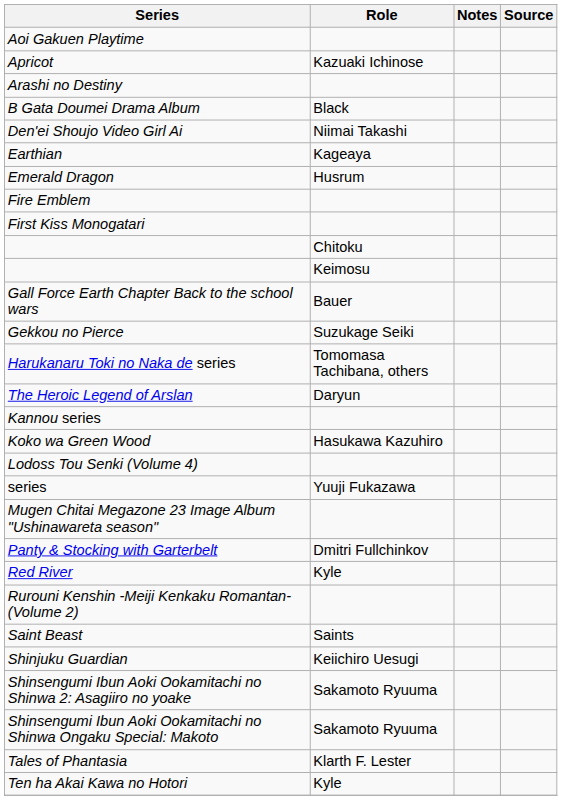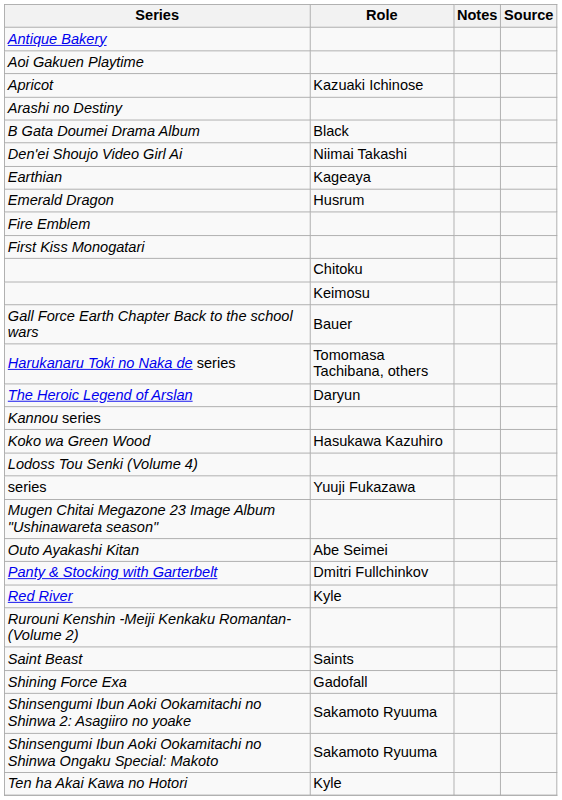 <table class="wikitable sortable plainrowheaders">
 <tr>
 <th>Series</th>
 <th>Role</th>
 <th class="unsortable">Notes</th>
 <th class="unsortable">Source</th>
+</tr>
+<tr>
+<td><em><a href='#'>Antique Bakery</a></em></td>
+<td> </td>
+<td> </td>
+<td></td>
 </tr>
 <tr>
 <td><em>Aoi Gakuen Playtime</em></td>
 <td> </td>
 <td> </td>
 <td></td>
 </tr>
 <tr>
 <td><em>Apricot</em> </td>
 <td>Kazuaki Ichinose </td>
 <td> </td>
 <td></td>
 </tr>
 <tr>
 <td><em>Arashi no Destiny</em></td>
 <td> </td>
 <td> </td>
 <td></td>
 </tr>
 <tr>
 <td><em>B Gata Doumei Drama Album</em></td>
 <td>Black</td>
 <td> </td>
 <td></td>
 </tr>
 <tr>
 <td><em>Den'ei Shoujo Video Girl Ai</em></td>
 <td>Niimai Takashi</td>
 <td> </td>
 <td></td>
 </tr>
 <tr>
 <td><em>Earthian</em></td>
 <td>Kageaya</td>
 <td> </td>
 <td></td>
 </tr>
 <tr>
 <td><em>Emerald Dragon</em></td>
 <td>Husrum</td>
 <td> </td>
 <td></td>
 </tr>
 <tr>
 <td><em>Fire Emblem</em></td>
 <td> </td>
 <td> </td>
 <td></td>
 </tr>
 <tr>
 <td><em>First Kiss Monogatari</em></td>
 <td> </td>
 <td> </td>
 <td></td>
 </tr>
 <tr>
 <td><em></em></td>
 <td>Chitoku </td>
 <td> </td>
 <td></td>
 </tr>
 <tr>
 <td><em></em></td>
 <td>Keimosu </td>
 <td> </td>
 <td></td>
 </tr>
 <tr>
 <td><em>Gall Force Earth Chapter Back to the school wars</em></td>
 <td>Bauer</td>
 <td> </td>
 <td></td>
 </tr>
 <tr>
-<td><em>Gekkou no Pierce</em></td>
-<td>Suzukage Seiki</td>
-<td> </td>
-<td></td>
-</tr>
-<tr>
 <td><em><a href='#'>Harukanaru Toki no Naka de</a></em> series</td>
 <td>Tomomasa Tachibana, others</td>
 <td> </td>
 <td></td>
 </tr>
 <tr>
 <td><em><a href='#'>The Heroic Legend of Arslan</a></em> </td>
 <td>Daryun </td>
 <td> </td>
 <td></td>
 </tr>
 <tr>
 <td><em>Kannou</em> series </td>
 <td> </td>
 <td> </td>
 <td> </td>
 </tr>
 <tr>
 <td><em>Koko wa Green Wood</em></td>
 <td>Hasukawa Kazuhiro</td>
 <td> </td>
 <td></td>
 </tr>
 <tr>
 <td><em>Lodoss Tou Senki (Volume 4)</em></td>
 <td> </td>
 <td></td>
 <td></td>
 </tr>
 <tr>
 <td><em></em> series </td>
 <td>Yuuji Fukazawa </td>
 <td> </td>
 <td></td>
 </tr>
 <tr>
 <td><em>Mugen Chitai Megazone 23 Image Album "Ushinawareta season"</em></td>
 <td> </td>
 <td> </td>
 <td></td>
 </tr>
 <tr>
+<td><em>Outo Ayakashi Kitan</em></td>
+<td>Abe Seimei</td>
+<td> </td>
+<td></td>
+</tr>
+<tr>
 <td><em><a href='#'>Panty & Stocking with Garterbelt</a></em></td>
 <td>Dmitri Fullchinkov</td>
 <td></td>
 <td></td>
 </tr>
 <tr>
 <td><em><a href='#'>Red River</a></em></td>
 <td>Kyle</td>
 <td> </td>
 <td></td>
 </tr>
 <tr>
 <td><em>Rurouni Kenshin -Meiji Kenkaku Romantan- (Volume 2)</em></td>
 <td> </td>
 <td> </td>
 <td></td>
 </tr>
 <tr>
 <td><em>Saint Beast</em></td>
 <td>Saints</td>
 <td> </td>
 <td></td>
 </tr>
 <tr>
-<td><em>Shinjuku Guardian</em> </td>
-<td>Keiichiro Uesugi </td>
+<td><em>Shining Force Exa</em></td>
+<td>Gadofall</td>
 <td> </td>
 <td></td>
 </tr>
 <tr>
 <td><em>Shinsengumi Ibun Aoki Ookamitachi no Shinwa 2: Asagiiro no yoake</em></td>
 <td>Sakamoto Ryuuma</td>
 <td> </td>
 <td></td>
 </tr>
 <tr>
 <td><em>Shinsengumi Ibun Aoki Ookamitachi no Shinwa Ongaku Special: Makoto</em></td>
 <td>Sakamoto Ryuuma</td>
 <td> </td>
 <td></td>
 </tr>
 <tr>
-<td><em>Tales of Phantasia</em></td>
-<td>Klarth F. Lester</td>
-<td> </td>
-<td></td>
-</tr>
-<tr>
 <td><em>Ten ha Akai Kawa no Hotori</em></td>
 <td>Kyle</td>
 <td> </td>
 <td></td>
 </tr>
 <tr>
 </tr>
 </table>
